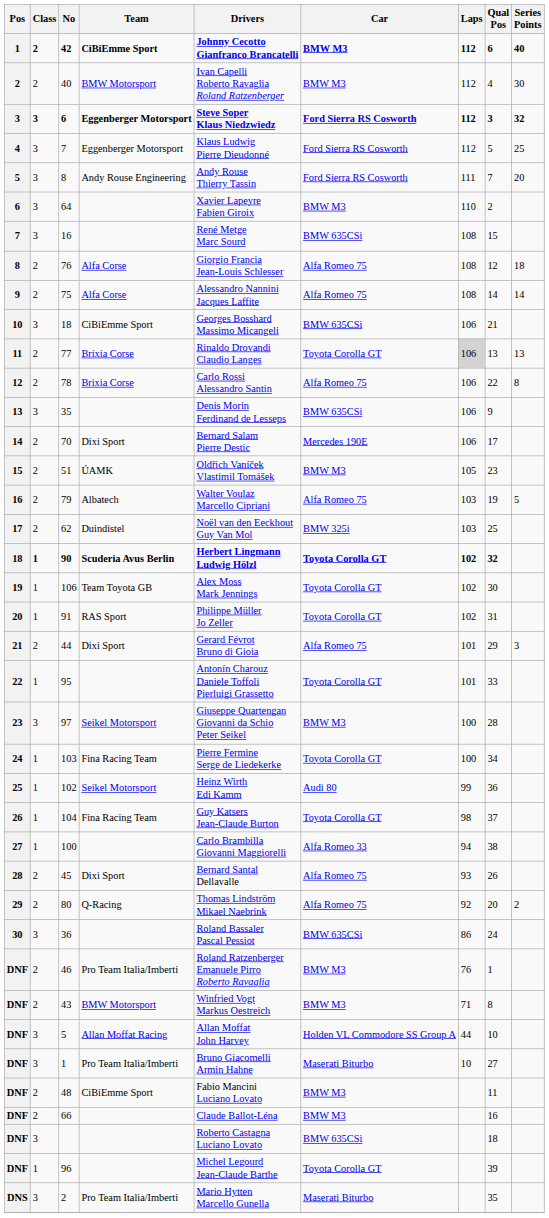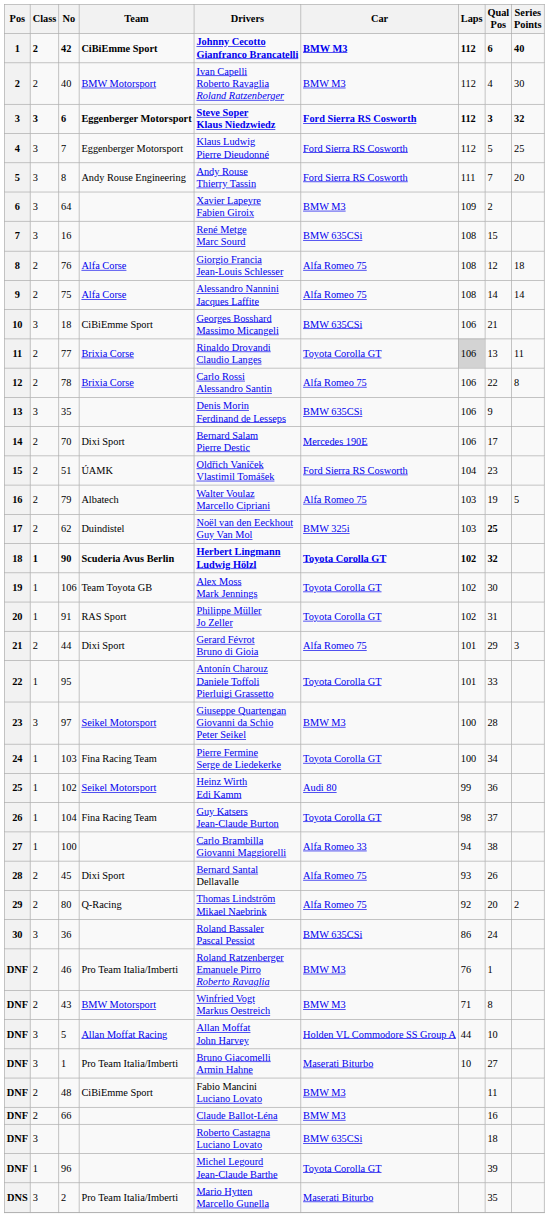 <table class="wikitable sortable" style="font-size: 95%;">
 <tr>
 <th>Pos</th>
 <th>Class</th>
 <th>No</th>
 <th>Team</th>
 <th>Drivers</th>
 <th>Car</th>
 <th>Laps</th>
 <th>Qual<br>Pos</th>
 <th>Series<br>Points</th>
 </tr>
 <tr style="font-weight:bold">
 <th>1</th>
 <td>2</td>
 <td>42</td>
 <td> CiBiEmme Sport</td>
 <td> <a href='#'>Johnny Cecotto</a><br> <a href='#'>Gianfranco Brancatelli</a></td>
 <td><a href='#'>BMW M3</a></td>
 <td>112</td>
 <td>6</td>
 <td>40</td>
 </tr>
 <tr>
 <th>2</th>
 <td>2</td>
 <td>40</td>
 <td> <a href='#'>BMW Motorsport</a></td>
 <td> <a href='#'>Ivan Capelli</a><br> <a href='#'>Roberto Ravaglia</a><br> <em><a href='#'>Roland Ratzenberger</a></em></td>
 <td><a href='#'>BMW M3</a></td>
 <td>112</td>
 <td>4</td>
 <td>30</td>
 </tr>
 <tr style="font-weight:bold">
 <th>3</th>
 <td>3</td>
 <td>6</td>
 <td> Eggenberger Motorsport</td>
 <td> <a href='#'>Steve Soper</a><br> <a href='#'>Klaus Niedzwiedz</a></td>
 <td><a href='#'>Ford Sierra RS Cosworth</a></td>
 <td>112</td>
 <td>3</td>
 <td>32</td>
 </tr>
 <tr>
 <th>4</th>
 <td>3</td>
 <td>7</td>
 <td> Eggenberger Motorsport</td>
 <td> <a href='#'>Klaus Ludwig</a><br> <a href='#'>Pierre Dieudonné</a></td>
 <td><a href='#'>Ford Sierra RS Cosworth</a></td>
 <td>112</td>
 <td>5</td>
 <td>25</td>
 </tr>
 <tr>
 <th>5</th>
 <td>3</td>
 <td>8</td>
 <td> Andy Rouse Engineering</td>
 <td> <a href='#'>Andy Rouse</a><br> <a href='#'>Thierry Tassin</a></td>
 <td><a href='#'>Ford Sierra RS Cosworth</a></td>
 <td>111</td>
 <td>7</td>
 <td>20</td>
 </tr>
 <tr>
 <th>6</th>
 <td>3</td>
 <td>64</td>
 <td></td>
 <td> <a href='#'>Xavier Lapeyre</a><br> <a href='#'>Fabien Giroix</a></td>
 <td><a href='#'>BMW M3</a></td>
-<td>110</td>
+<td>109</td>
 <td>2</td>
 <td></td>
 </tr>
 <tr>
 <th>7</th>
 <td>3</td>
 <td>16</td>
 <td></td>
 <td> <a href='#'>René Metge</a><br> <a href='#'>Marc Sourd</a></td>
 <td><a href='#'>BMW 635CSi</a></td>
 <td>108</td>
 <td>15</td>
 <td></td>
 </tr>
 <tr>
 <th>8</th>
 <td>2</td>
 <td>76</td>
 <td> <a href='#'>Alfa Corse</a></td>
 <td> <a href='#'>Giorgio Francia</a><br> <a href='#'>Jean-Louis Schlesser</a></td>
 <td><a href='#'>Alfa Romeo 75</a></td>
 <td>108</td>
 <td>12</td>
 <td>18</td>
 </tr>
 <tr>
 <th>9</th>
 <td>2</td>
 <td>75</td>
 <td> <a href='#'>Alfa Corse</a></td>
 <td> <a href='#'>Alessandro Nannini</a><br> <a href='#'>Jacques Laffite</a></td>
 <td><a href='#'>Alfa Romeo 75</a></td>
 <td>108</td>
 <td>14</td>
 <td>14</td>
 </tr>
 <tr>
 <th>10</th>
 <td>3</td>
 <td>18</td>
 <td> CiBiEmme Sport</td>
 <td> <a href='#'>Georges Bosshard</a><br> <a href='#'>Massimo Micangeli</a></td>
 <td><a href='#'>BMW 635CSi</a></td>
 <td>106</td>
 <td>21</td>
 <td></td>
 </tr>
 <tr>
 <th>11</th>
 <td>2</td>
 <td>77</td>
 <td> <a href='#'>Brixia Corse</a></td>
 <td> <a href='#'>Rinaldo Drovandi</a><br> <a href='#'>Claudio Langes</a></td>
 <td><a href='#'>Toyota Corolla GT</a></td>
 <td style="background: lightgrey;">106</td>
 <td>13</td>
-<td>13</td>
+<td>11</td>
 </tr>
 <tr>
 <th>12</th>
 <td>2</td>
 <td>78</td>
 <td> <a href='#'>Brixia Corse</a></td>
 <td> <a href='#'>Carlo Rossi</a><br> <a href='#'>Alessandro Santin</a></td>
 <td><a href='#'>Alfa Romeo 75</a></td>
 <td>106</td>
 <td>22</td>
 <td>8</td>
 </tr>
 <tr>
 <th>13</th>
 <td>3</td>
 <td>35</td>
 <td></td>
 <td> <a href='#'>Denis Morin</a> <br> <a href='#'>Ferdinand de Lesseps</a></td>
 <td><a href='#'>BMW 635CSi</a></td>
 <td>106</td>
 <td>9</td>
 <td></td>
 </tr>
 <tr>
 <th>14</th>
 <td>2</td>
 <td>70</td>
 <td>Dixi Sport</td>
 <td> <a href='#'>Bernard Salam</a> <br> <a href='#'>Pierre Destic</a></td>
 <td><a href='#'>Mercedes 190E</a></td>
 <td>106</td>
 <td>17</td>
 <td></td>
 </tr>
 <tr>
 <th>15</th>
 <td>2</td>
 <td>51</td>
 <td>ÚAMK</td>
 <td> <a href='#'>Oldřich Vaníček</a> <br> <a href='#'>Vlastimil Tomášek</a></td>
-<td><a href='#'>BMW M3</a></td>
-<td>105</td>
+<td><a href='#'>Ford Sierra RS Cosworth</a></td>
+<td>104</td>
 <td>23</td>
 <td></td>
 </tr>
 <tr>
 <th>16</th>
 <td>2</td>
 <td>79</td>
 <td> Albatech</td>
 <td> <a href='#'>Walter Voulaz</a><br> <a href='#'>Marcello Cipriani</a></td>
 <td><a href='#'>Alfa Romeo 75</a></td>
 <td>103</td>
 <td>19</td>
 <td>5</td>
 </tr>
 <tr>
 <th>17</th>
 <td>2</td>
 <td>62</td>
 <td>Duindistel</td>
 <td> <a href='#'>Noël van den Eeckhout</a><br> <a href='#'>Guy Van Mol</a></td>
 <td><a href='#'>BMW 325i</a></td>
 <td>103</td>
-<td>25</td>
+<td><strong>25</strong></td>
 <td></td>
 </tr>
 <tr style="font-weight:bold">
 <th>18</th>
 <td>1</td>
 <td>90</td>
 <td> Scuderia Avus Berlin</td>
 <td> <a href='#'>Herbert Lingmann</a><br> <a href='#'>Ludwig Hölzl</a></td>
 <td><a href='#'>Toyota Corolla GT</a></td>
 <td>102</td>
 <td>32</td>
 <td></td>
 </tr>
 <tr>
 <th>19</th>
 <td>1</td>
 <td>106</td>
 <td> Team Toyota GB</td>
 <td> <a href='#'>Alex Moss</a><br> <a href='#'>Mark Jennings</a></td>
 <td><a href='#'>Toyota Corolla GT</a></td>
 <td>102</td>
 <td>30</td>
 <td></td>
 </tr>
 <tr>
 <th>20</th>
 <td>1</td>
 <td>91</td>
 <td>RAS Sport</td>
 <td> <a href='#'>Philippe Müller</a><br> <a href='#'>Jo Zeller</a></td>
 <td><a href='#'>Toyota Corolla GT</a></td>
 <td>102</td>
 <td>31</td>
 <td></td>
 </tr>
 <tr>
 <th>21</th>
 <td>2</td>
 <td>44</td>
 <td>Dixi Sport</td>
 <td> <a href='#'>Gerard Févrot</a><br> <a href='#'>Bruno di Gioia</a></td>
 <td><a href='#'>Alfa Romeo 75</a></td>
 <td>101</td>
 <td>29</td>
 <td>3</td>
 </tr>
 <tr>
 <th>22</th>
 <td>1</td>
 <td>95</td>
 <td></td>
 <td> <a href='#'>Antonín Charouz</a><br> <a href='#'>Daniele Toffoli</a><br> <a href='#'>Pierluigi Grassetto</a></td>
 <td><a href='#'>Toyota Corolla GT</a></td>
 <td>101</td>
 <td>33</td>
 <td></td>
 </tr>
 <tr>
 <th>23</th>
 <td>3</td>
 <td>97</td>
 <td> <a href='#'>Seikel Motorsport</a></td>
 <td> <a href='#'>Giuseppe Quartengan</a><br> <a href='#'>Giovanni da Schio</a><br> <a href='#'>Peter Seikel</a></td>
 <td><a href='#'>BMW M3</a></td>
 <td>100</td>
 <td>28</td>
 <td></td>
 </tr>
 <tr>
 <th>24</th>
 <td>1</td>
 <td>103</td>
 <td>Fina Racing Team</td>
 <td> <a href='#'>Pierre Fermine</a><br> <a href='#'>Serge de Liedekerke</a></td>
 <td><a href='#'>Toyota Corolla GT</a></td>
 <td>100</td>
 <td>34</td>
 <td></td>
 </tr>
 <tr>
 <th>25</th>
 <td>1</td>
 <td>102</td>
 <td> <a href='#'>Seikel Motorsport</a></td>
 <td> <a href='#'>Heinz Wirth</a><br> <a href='#'>Edi Kamm</a></td>
 <td><a href='#'>Audi 80</a></td>
 <td>99</td>
 <td>36</td>
 <td></td>
 </tr>
 <tr>
 <th>26</th>
 <td>1</td>
 <td>104</td>
 <td>Fina Racing Team</td>
 <td> <a href='#'>Guy Katsers</a><br> <a href='#'>Jean-Claude Burton</a></td>
 <td><a href='#'>Toyota Corolla GT</a></td>
 <td>98</td>
 <td>37</td>
 <td></td>
 </tr>
 <tr>
 <th>27</th>
 <td>1</td>
 <td>100</td>
 <td></td>
 <td> <a href='#'>Carlo Brambilla</a><br> <a href='#'>Giovanni Maggiorelli</a></td>
 <td><a href='#'>Alfa Romeo 33</a></td>
 <td>94</td>
 <td>38</td>
 <td></td>
 </tr>
 <tr>
 <th>28</th>
 <td>2</td>
 <td>45</td>
 <td>Dixi Sport</td>
 <td> <a href='#'>Bernard Santal</a><br> Dellavalle</td>
 <td><a href='#'>Alfa Romeo 75</a></td>
 <td>93</td>
 <td>26</td>
 <td></td>
 </tr>
 <tr>
 <th>29</th>
 <td>2</td>
 <td>80</td>
 <td> Q-Racing</td>
 <td> <a href='#'>Thomas Lindström</a><br> <a href='#'>Mikael Naebrink</a></td>
 <td><a href='#'>Alfa Romeo 75</a></td>
 <td>92</td>
 <td>20</td>
 <td>2</td>
 </tr>
 <tr>
 <th>30</th>
 <td>3</td>
 <td>36</td>
 <td></td>
 <td> <a href='#'>Roland Bassaler</a><br> <a href='#'>Pascal Pessiot</a></td>
 <td><a href='#'>BMW 635CSi</a></td>
 <td>86</td>
 <td>24</td>
 <td></td>
 </tr>
 <tr>
 <th>DNF</th>
 <td>2</td>
 <td>46</td>
 <td> Pro Team Italia/Imberti</td>
 <td> <a href='#'>Roland Ratzenberger</a><br> <a href='#'>Emanuele Pirro</a><br> <em><a href='#'>Roberto Ravaglia</a></em></td>
 <td><a href='#'>BMW M3</a></td>
 <td>76</td>
 <td>1</td>
 <td></td>
 </tr>
 <tr>
 <th>DNF</th>
 <td>2</td>
 <td>43</td>
 <td> <a href='#'>BMW Motorsport</a></td>
 <td> <a href='#'>Winfried Vogt</a><br> <a href='#'>Markus Oestreich</a></td>
 <td><a href='#'>BMW M3</a></td>
 <td>71</td>
 <td>8</td>
 <td></td>
 </tr>
 <tr>
 <th>DNF</th>
 <td>3</td>
 <td>5</td>
 <td> <a href='#'>Allan Moffat Racing</a></td>
 <td> <a href='#'>Allan Moffat</a><br> <a href='#'>John Harvey</a></td>
 <td><a href='#'>Holden VL Commodore SS Group A</a></td>
 <td>44</td>
 <td>10</td>
 <td></td>
 </tr>
 <tr>
 <th>DNF</th>
 <td>3</td>
 <td>1</td>
 <td> Pro Team Italia/Imberti</td>
 <td> <a href='#'>Bruno Giacomelli</a><br> <a href='#'>Armin Hahne</a></td>
 <td><a href='#'>Maserati Biturbo</a></td>
 <td>10</td>
 <td>27</td>
 <td></td>
 </tr>
 <tr>
 <th>DNF</th>
 <td>2</td>
 <td>48</td>
 <td> CiBiEmme Sport</td>
 <td> Fabio Mancini<br> <a href='#'>Luciano Lovato</a></td>
 <td><a href='#'>BMW M3</a></td>
 <td></td>
 <td>11</td>
 <td></td>
 </tr>
 <tr>
 <th>DNF</th>
 <td>2</td>
 <td>66</td>
 <td></td>
 <td> <a href='#'>Claude Ballot-Léna</a></td>
 <td><a href='#'>BMW M3</a></td>
 <td></td>
 <td>16</td>
 <td></td>
 </tr>
 <tr>
 <th>DNF</th>
 <td>3</td>
 <td></td>
 <td></td>
 <td> <a href='#'>Roberto Castagna</a><br> <a href='#'>Luciano Lovato</a></td>
 <td><a href='#'>BMW 635CSi</a></td>
 <td></td>
 <td>18</td>
 <td></td>
 </tr>
 <tr>
 <th>DNF</th>
 <td>1</td>
 <td>96</td>
 <td></td>
 <td> <a href='#'>Michel Legourd</a><br> <a href='#'>Jean-Claude Barthe</a></td>
 <td><a href='#'>Toyota Corolla GT</a></td>
 <td></td>
 <td>39</td>
 <td></td>
 </tr>
 <tr>
 <th>DNS</th>
 <td>3</td>
 <td>2</td>
 <td> Pro Team Italia/Imberti</td>
 <td> <a href='#'>Mario Hytten</a><br> <a href='#'>Marcello Gunella</a></td>
 <td><a href='#'>Maserati Biturbo</a></td>
 <td></td>
 <td>35</td>
 <td></td>
 </tr>
 <tr>
 </tr>
 </table>
